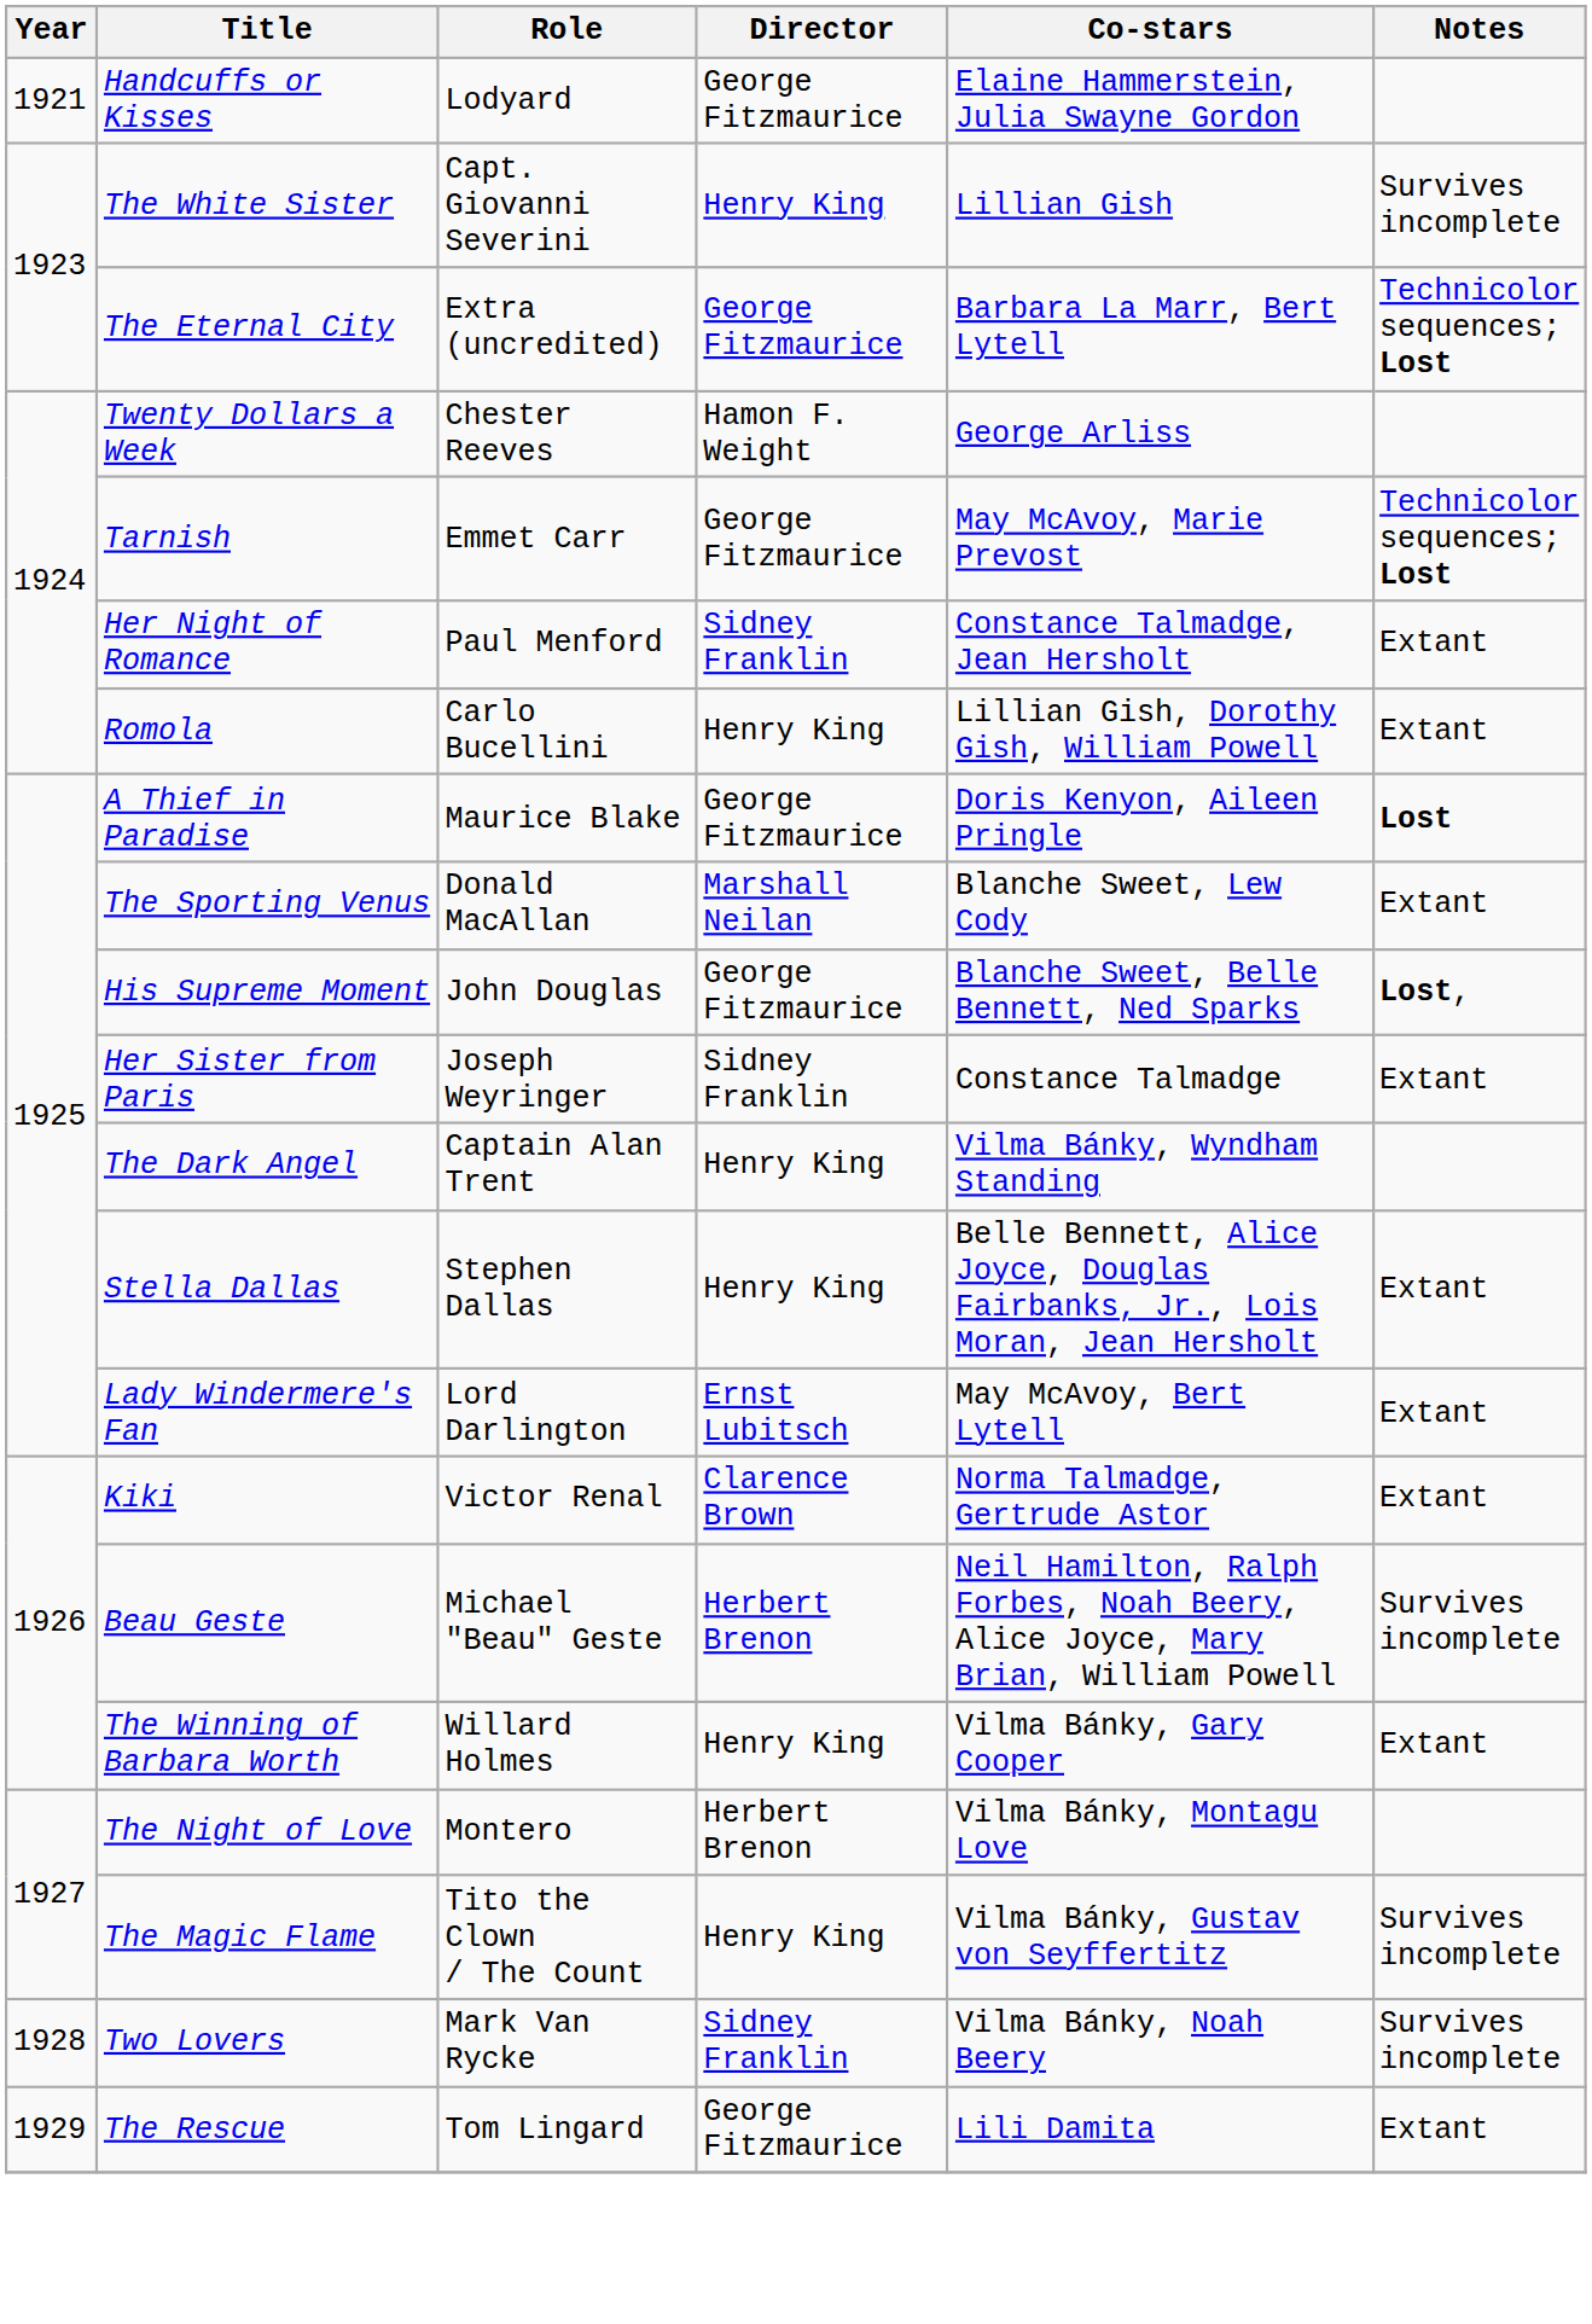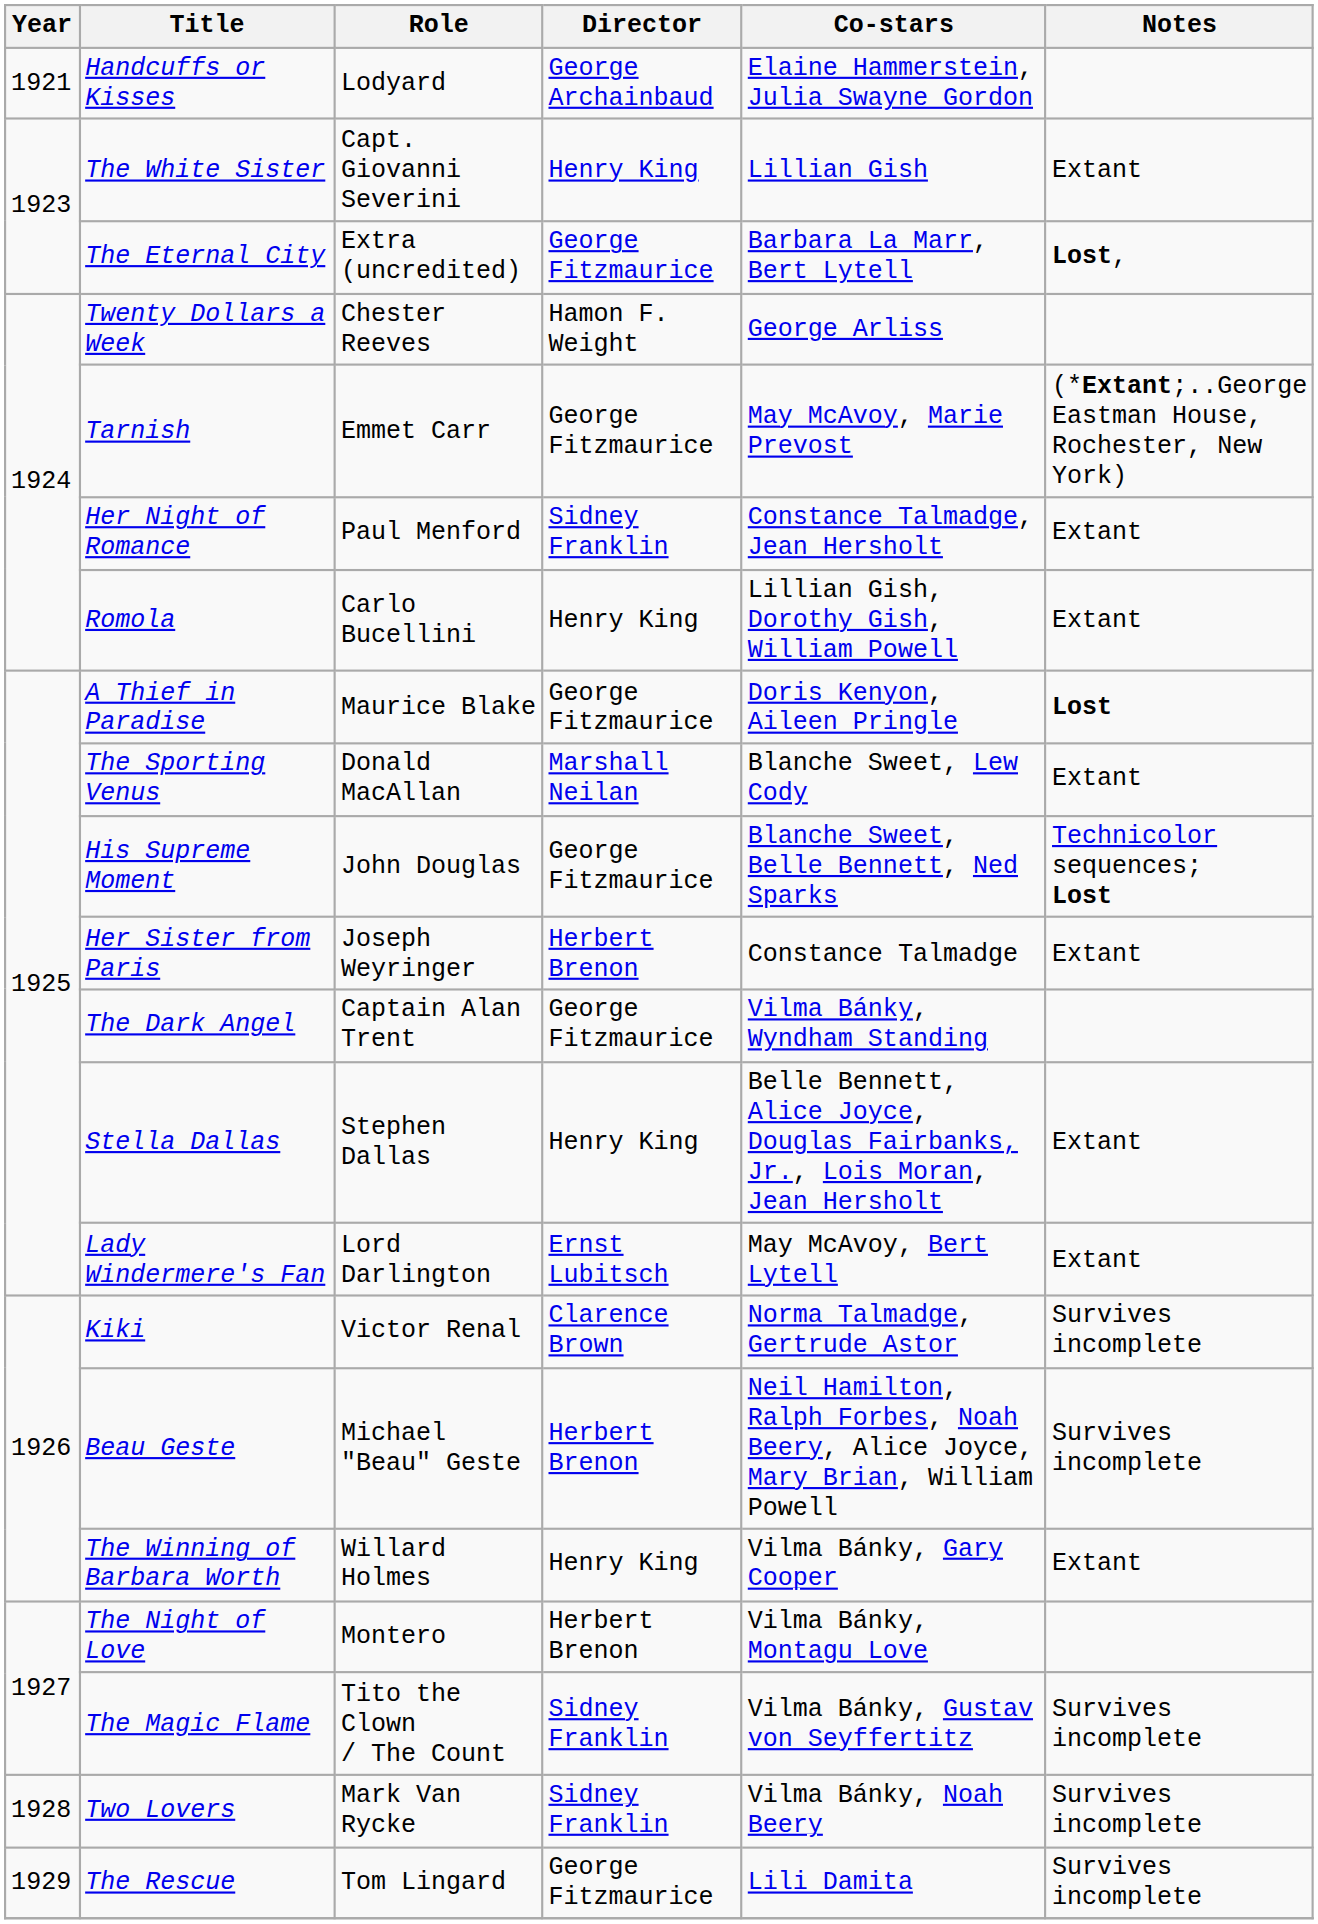 <table class="wikitable" style="font-size: 90%;">
 <tr>
 <th width=30px>Year</th>
 <th width=150px>Title</th>
 <th width=100px>Role</th>
 <th width=100px>Director</th>
 <th width=200px>Co-stars</th>
 <th>Notes</th>
 </tr>
 <tr>
 <td>1921</td>
 <td><em><a href='#'>Handcuffs or Kisses</a></em></td>
 <td>Lodyard</td>
-<td>George Fitzmaurice</td>
+<td><a href='#'>George Archainbaud</a></td>
 <td><a href='#'>Elaine Hammerstein</a>, <a href='#'>Julia Swayne Gordon</a></td>
 <td></td>
 </tr>
 <tr>
 <td rowspan=2>1923</td>
 <td><em><a href='#'>The White Sister</a></em></td>
 <td>Capt. Giovanni Severini</td>
 <td><a href='#'>Henry King</a></td>
 <td><a href='#'>Lillian Gish</a></td>
-<td>Survives incomplete</td>
+<td>Extant</td>
 </tr>
 <tr>
 <td><em><a href='#'>The Eternal City</a></em></td>
 <td>Extra (uncredited)</td>
 <td><a href='#'>George Fitzmaurice</a></td>
 <td><a href='#'>Barbara La Marr</a>, <a href='#'>Bert Lytell</a></td>
-<td><a href='#'>Technicolor</a> sequences;<br><span><strong>Lost</strong></span></td>
+<td><span><strong>Lost</strong></span>,</td>
 </tr>
 <tr>
 <td rowspan=4>1924</td>
 <td><em><a href='#'>Twenty Dollars a Week</a></em></td>
 <td>Chester Reeves</td>
 <td>Hamon F. Weight</td>
 <td><a href='#'>George Arliss</a></td>
 <td></td>
 </tr>
 <tr>
 <td><em><a href='#'>Tarnish</a></em></td>
 <td>Emmet Carr</td>
 <td>George Fitzmaurice</td>
 <td><a href='#'>May McAvoy</a>, <a href='#'>Marie Prevost</a></td>
-<td><a href='#'>Technicolor</a> sequences;<br><span><strong>Lost</strong></span></td>
+<td>(*<strong>Extant</strong>;..George Eastman House, Rochester, New York)</td>
 </tr>
 <tr>
 <td><em><a href='#'>Her Night of Romance</a></em></td>
 <td>Paul Menford</td>
 <td><a href='#'>Sidney Franklin</a></td>
 <td><a href='#'>Constance Talmadge</a>, <a href='#'>Jean Hersholt</a></td>
 <td>Extant</td>
 </tr>
 <tr>
 <td><em><a href='#'>Romola</a></em></td>
 <td>Carlo Bucellini</td>
 <td>Henry King</td>
 <td>Lillian Gish, <a href='#'>Dorothy Gish</a>, <a href='#'>William Powell</a></td>
 <td>Extant</td>
 </tr>
 <tr>
 <td rowspan=7>1925</td>
 <td><em><a href='#'>A Thief in Paradise</a></em></td>
 <td>Maurice Blake</td>
 <td>George Fitzmaurice</td>
 <td><a href='#'>Doris Kenyon</a>, <a href='#'>Aileen Pringle</a></td>
 <td><span><strong>Lost</strong></span></td>
 </tr>
 <tr>
 <td><em><a href='#'>The Sporting Venus</a></em></td>
 <td>Donald MacAllan</td>
 <td><a href='#'>Marshall Neilan</a></td>
 <td>Blanche Sweet, <a href='#'>Lew Cody</a></td>
 <td>Extant</td>
 </tr>
 <tr>
 <td><em><a href='#'>His Supreme Moment</a></em></td>
 <td>John Douglas</td>
 <td>George Fitzmaurice</td>
 <td><a href='#'>Blanche Sweet</a>, <a href='#'>Belle Bennett</a>, <a href='#'>Ned Sparks</a></td>
-<td><span><strong>Lost</strong></span>,</td>
+<td><a href='#'>Technicolor</a> sequences;<br><span><strong>Lost</strong></span></td>
 </tr>
 <tr>
 <td><em><a href='#'>Her Sister from Paris</a></em></td>
 <td>Joseph Weyringer</td>
-<td>Sidney Franklin</td>
+<td><a href='#'>Herbert Brenon</a></td>
 <td>Constance Talmadge</td>
 <td>Extant</td>
 </tr>
 <tr>
 <td><em><a href='#'>The Dark Angel</a></em></td>
 <td>Captain Alan Trent</td>
-<td>Henry King</td>
+<td>George Fitzmaurice</td>
 <td><a href='#'>Vilma Bánky</a>, <a href='#'>Wyndham Standing</a></td>
 <td></td>
 </tr>
 <tr>
 <td><em><a href='#'>Stella Dallas</a></em></td>
 <td>Stephen Dallas</td>
 <td>Henry King</td>
 <td>Belle Bennett, <a href='#'>Alice Joyce</a>, <a href='#'>Douglas Fairbanks, Jr.</a>, <a href='#'>Lois Moran</a>, <a href='#'>Jean Hersholt</a></td>
 <td>Extant</td>
 </tr>
 <tr>
 <td><em><a href='#'>Lady Windermere's Fan</a></em></td>
 <td>Lord Darlington</td>
 <td><a href='#'>Ernst Lubitsch</a></td>
 <td>May McAvoy, <a href='#'>Bert Lytell</a></td>
 <td>Extant</td>
 </tr>
 <tr>
 <td rowspan=3>1926</td>
 <td><em><a href='#'>Kiki</a></em></td>
 <td>Victor Renal</td>
 <td><a href='#'>Clarence Brown</a></td>
 <td><a href='#'>Norma Talmadge</a>, <a href='#'>Gertrude Astor</a></td>
-<td>Extant</td>
+<td>Survives incomplete</td>
 </tr>
 <tr>
 <td><em><a href='#'>Beau Geste</a></em></td>
 <td>Michael "Beau" Geste</td>
 <td><a href='#'>Herbert Brenon</a></td>
 <td><a href='#'>Neil Hamilton</a>, <a href='#'>Ralph Forbes</a>, <a href='#'>Noah Beery</a>, Alice Joyce, <a href='#'>Mary Brian</a>, William Powell</td>
 <td>Survives incomplete</td>
 </tr>
 <tr>
 <td><em><a href='#'>The Winning of Barbara Worth</a></em></td>
 <td>Willard Holmes</td>
 <td>Henry King</td>
 <td>Vilma Bánky, <a href='#'>Gary Cooper</a></td>
 <td>Extant</td>
 </tr>
 <tr>
 <td rowspan=2>1927</td>
 <td><em><a href='#'>The Night of Love</a></em></td>
 <td>Montero</td>
 <td>Herbert Brenon</td>
 <td>Vilma Bánky, <a href='#'>Montagu Love</a></td>
 <td></td>
 </tr>
 <tr>
 <td><em><a href='#'>The Magic Flame</a></em></td>
 <td>Tito the Clown<br> / The Count</td>
-<td>Henry King</td>
+<td><a href='#'>Sidney Franklin</a></td>
 <td>Vilma Bánky, <a href='#'>Gustav von Seyffertitz</a></td>
 <td>Survives incomplete</td>
 </tr>
 <tr>
 <td>1928</td>
 <td><em><a href='#'>Two Lovers</a></em></td>
 <td>Mark Van Rycke</td>
 <td><a href='#'>Sidney Franklin</a></td>
 <td>Vilma Bánky, <a href='#'>Noah Beery</a></td>
 <td>Survives incomplete</td>
 </tr>
 <tr>
 <td>1929</td>
 <td><em><a href='#'>The Rescue</a></em></td>
 <td>Tom Lingard</td>
 <td>George Fitzmaurice</td>
 <td><a href='#'>Lili Damita</a></td>
-<td>Extant</td>
+<td>Survives incomplete</td>
 </tr>
 <tr bgcolor="#B0C4DE" align="center">
 </tr>
 </table>
